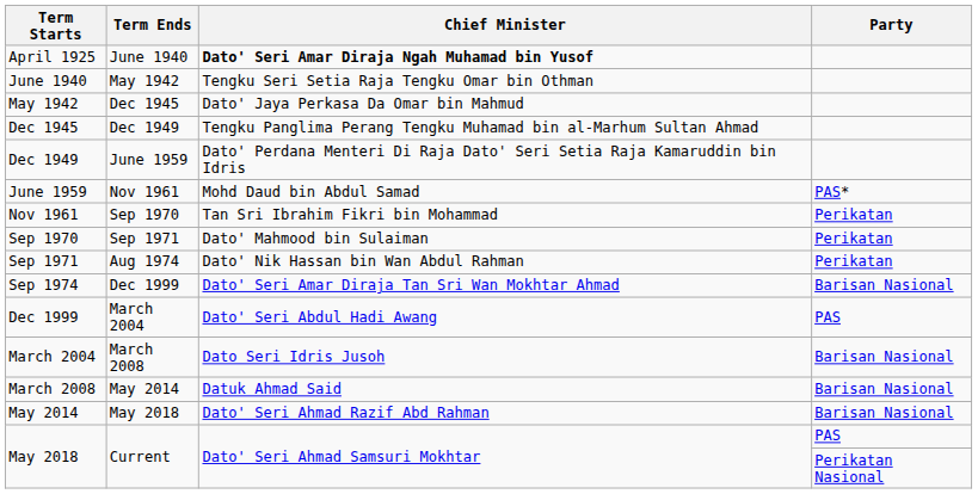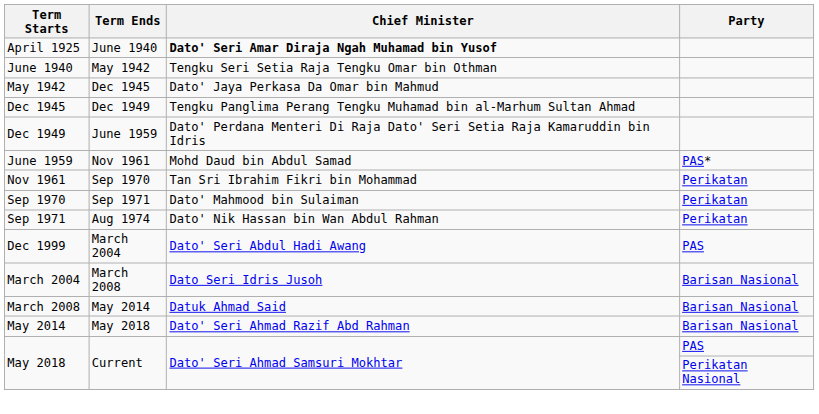 <table class="wikitable">
 <tr>
 <th>Term Starts</th>
 <th>Term Ends</th>
 <th>Chief Minister</th>
 <th>Party</th>
 </tr>
 <tr>
 <td>April 1925</td>
 <td>June 1940</td>
 <td><strong>Dato' Seri Amar Diraja Ngah Muhamad bin Yusof</strong></td>
 <td></td>
 </tr>
 <tr>
 <td>June 1940</td>
 <td>May 1942</td>
 <td>Tengku Seri Setia Raja Tengku Omar bin Othman</td>
 <td></td>
 </tr>
 <tr>
 <td>May 1942</td>
 <td>Dec 1945</td>
 <td>Dato' Jaya Perkasa Da Omar bin Mahmud</td>
 <td></td>
 </tr>
 <tr>
 <td>Dec 1945</td>
 <td>Dec 1949</td>
 <td>Tengku Panglima Perang Tengku Muhamad bin al-Marhum Sultan Ahmad</td>
 <td></td>
 </tr>
 <tr>
 <td>Dec 1949</td>
 <td>June 1959</td>
 <td>Dato' Perdana Menteri Di Raja Dato' Seri Setia Raja Kamaruddin bin Idris</td>
 <td></td>
 </tr>
 <tr>
 <td>June 1959</td>
 <td>Nov 1961</td>
 <td>Mohd Daud bin Abdul Samad</td>
 <td><a href='#'>PAS</a>*</td>
 </tr>
 <tr>
 <td>Nov 1961</td>
 <td>Sep 1970</td>
 <td>Tan Sri Ibrahim Fikri bin Mohammad</td>
 <td><a href='#'>Perikatan</a></td>
 </tr>
 <tr>
 <td>Sep 1970</td>
 <td>Sep 1971</td>
 <td>Dato' Mahmood bin Sulaiman</td>
 <td><a href='#'>Perikatan</a></td>
 </tr>
 <tr>
 <td>Sep 1971</td>
 <td>Aug 1974</td>
 <td>Dato' Nik Hassan bin Wan Abdul Rahman</td>
 <td><a href='#'>Perikatan</a></td>
 </tr>
 <tr>
-<td>Sep 1974</td>
-<td>Dec 1999</td>
-<td><a href='#'>Dato' Seri Amar Diraja Tan Sri Wan Mokhtar Ahmad</a></td>
-<td><a href='#'>Barisan Nasional</a></td>
-</tr>
-<tr>
 <td>Dec 1999</td>
 <td>March 2004</td>
 <td><a href='#'>Dato' Seri Abdul Hadi Awang</a></td>
 <td><a href='#'>PAS</a></td>
 </tr>
 <tr>
 <td>March 2004</td>
 <td>March 2008</td>
 <td><a href='#'>Dato Seri Idris Jusoh</a></td>
 <td><a href='#'>Barisan Nasional</a></td>
 </tr>
 <tr>
 <td>March 2008</td>
 <td>May 2014</td>
 <td><a href='#'>Datuk Ahmad Said</a></td>
 <td><a href='#'>Barisan Nasional</a></td>
 </tr>
 <tr>
 <td>May 2014</td>
 <td>May 2018</td>
 <td><a href='#'>Dato' Seri Ahmad Razif Abd Rahman</a></td>
 <td><a href='#'>Barisan Nasional</a></td>
 </tr>
 <tr>
 <td rowspan="2">May 2018</td>
 <td rowspan="2">Current</td>
 <td rowspan="2"><a href='#'>Dato' Seri Ahmad Samsuri Mokhtar</a></td>
 <td><a href='#'>PAS</a></td>
 </tr>
 <tr>
 <td><a href='#'>Perikatan Nasional</a></td>
 </tr>
 </table>
